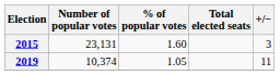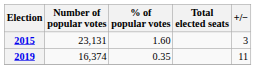 <table class="wikitable" style="text-align: right;">
 <tr align=center>
 <th>Election</th>
 <th>Number of<br>popular votes</th>
 <th>% of<br>popular votes</th>
 <th>Total<br>elected seats</th>
 <th>+/−</th>
 </tr>
 <tr>
 <th><a href='#'>2015</a></th>
 <td>23,131</td>
 <td>1.60</td>
 <td></td>
 <td>3</td>
 </tr>
 <tr>
 <th><a href='#'>2019</a></th>
-<td>10,374</td>
-<td>1.05</td>
+<td>16,374</td>
+<td>0.35</td>
 <td></td>
 <td>11</td>
 </tr>
 <tr>
 </tr>
 </table>
